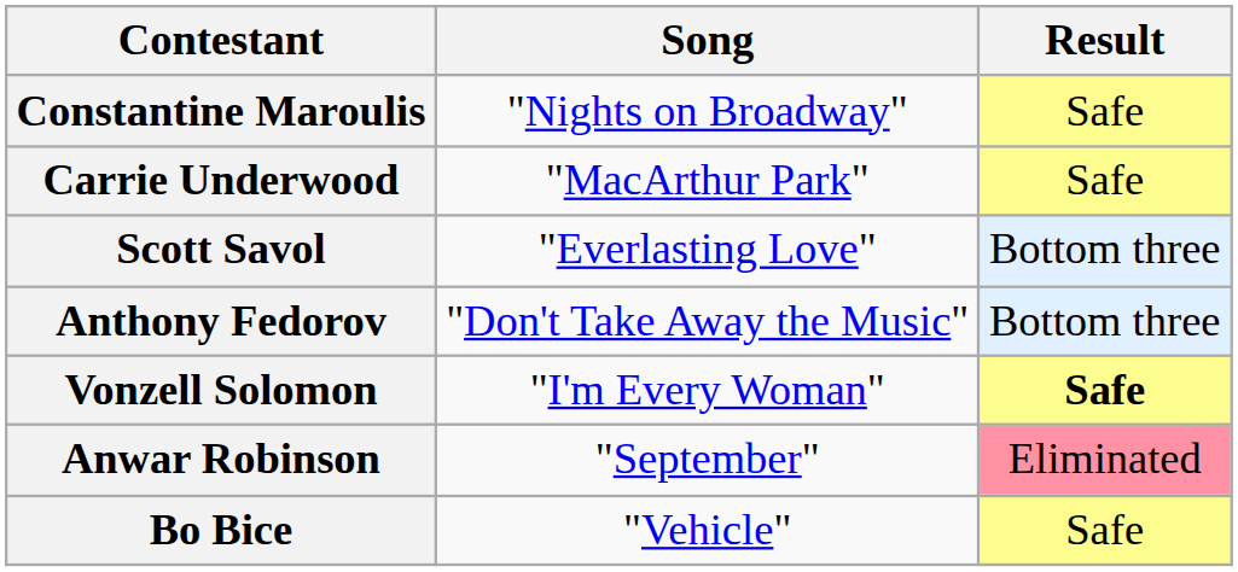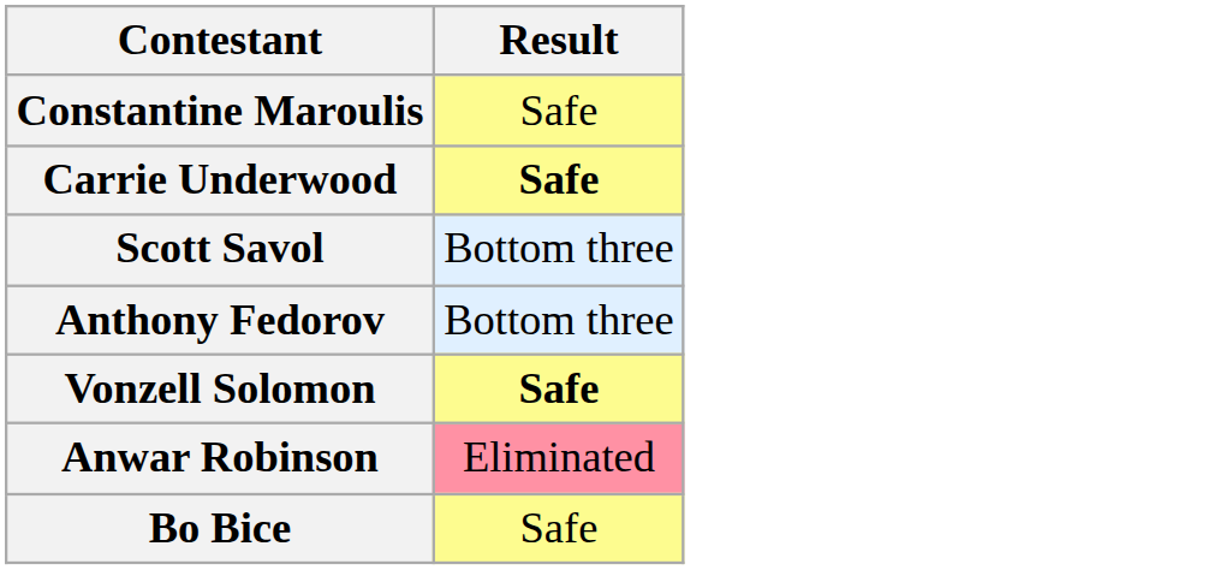 <table class="wikitable unsortable" style="text-align:center;">
 <tr>
 <th scope="col">Contestant</th>
-<th scope="col">Song</th>
 <th scope="col">Result</th>
 </tr>
 <tr>
 <th scope="row">Constantine Maroulis</th>
-<td>"<a href='#'>Nights on Broadway</a>"</td>
 <td style="background:#FDFC8F;">Safe</td>
 </tr>
 <tr>
 <th scope="row">Carrie Underwood</th>
-<td>"<a href='#'>MacArthur Park</a>"</td>
-<td style="background:#FDFC8F;">Safe</td>
+<td style="background:#FDFC8F;"><strong>Safe</strong></td>
 </tr>
 <tr>
 <th scope="row">Scott Savol</th>
-<td>"<a href='#'>Everlasting Love</a>"</td>
 <td bgcolor="E0F0FF">Bottom three</td>
 </tr>
 <tr>
 <th scope="row">Anthony Fedorov</th>
-<td>"<a href='#'>Don't Take Away the Music</a>"</td>
 <td bgcolor="E0F0FF">Bottom three</td>
 </tr>
 <tr>
 <th scope="row">Vonzell Solomon</th>
-<td>"<a href='#'>I'm Every Woman</a>"</td>
 <td style="background:#FDFC8F;"><strong>Safe</strong></td>
 </tr>
 <tr>
 <th scope="row">Anwar Robinson</th>
-<td>"<a href='#'>September</a>"</td>
 <td bgcolor="FF91A4">Eliminated</td>
 </tr>
 <tr>
 <th scope="row">Bo Bice</th>
-<td>"<a href='#'>Vehicle</a>"</td>
 <td style="background:#FDFC8F;">Safe</td>
 </tr>
 </table>
